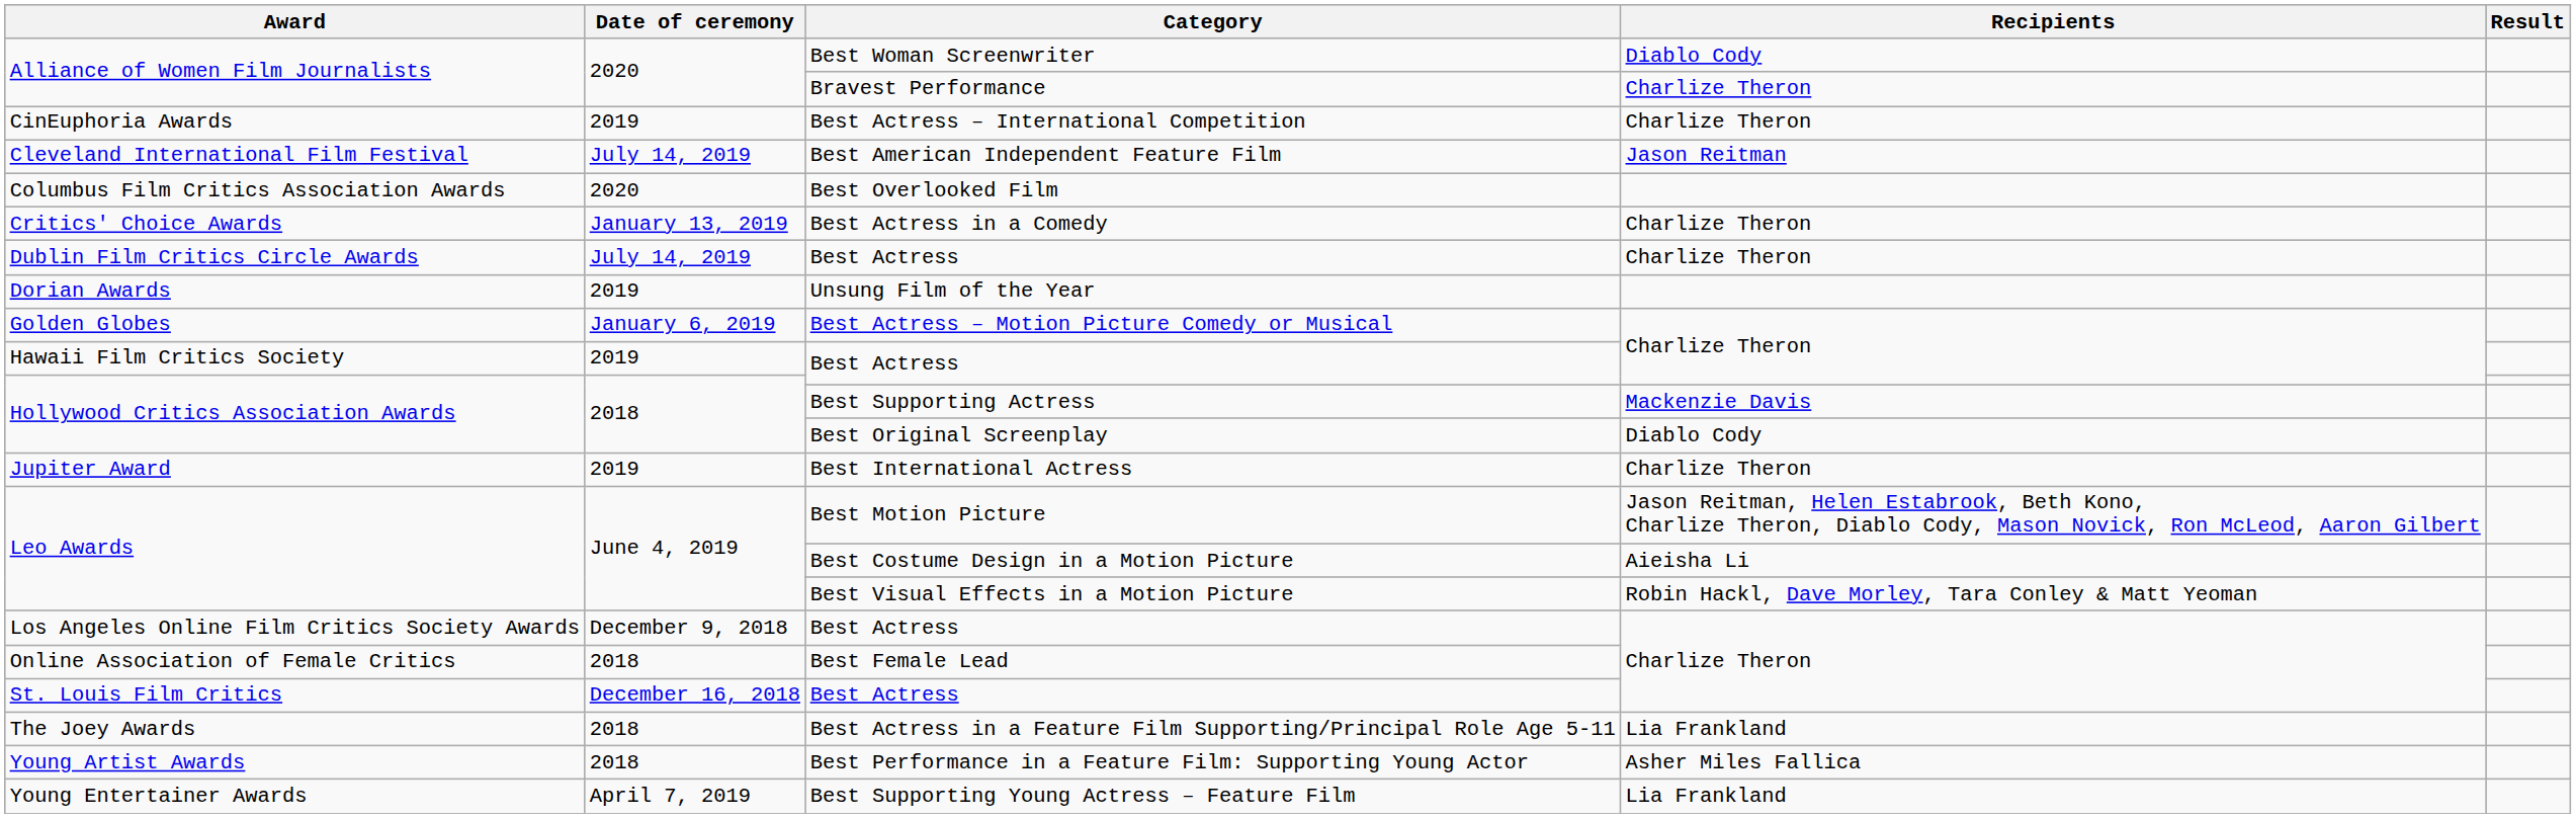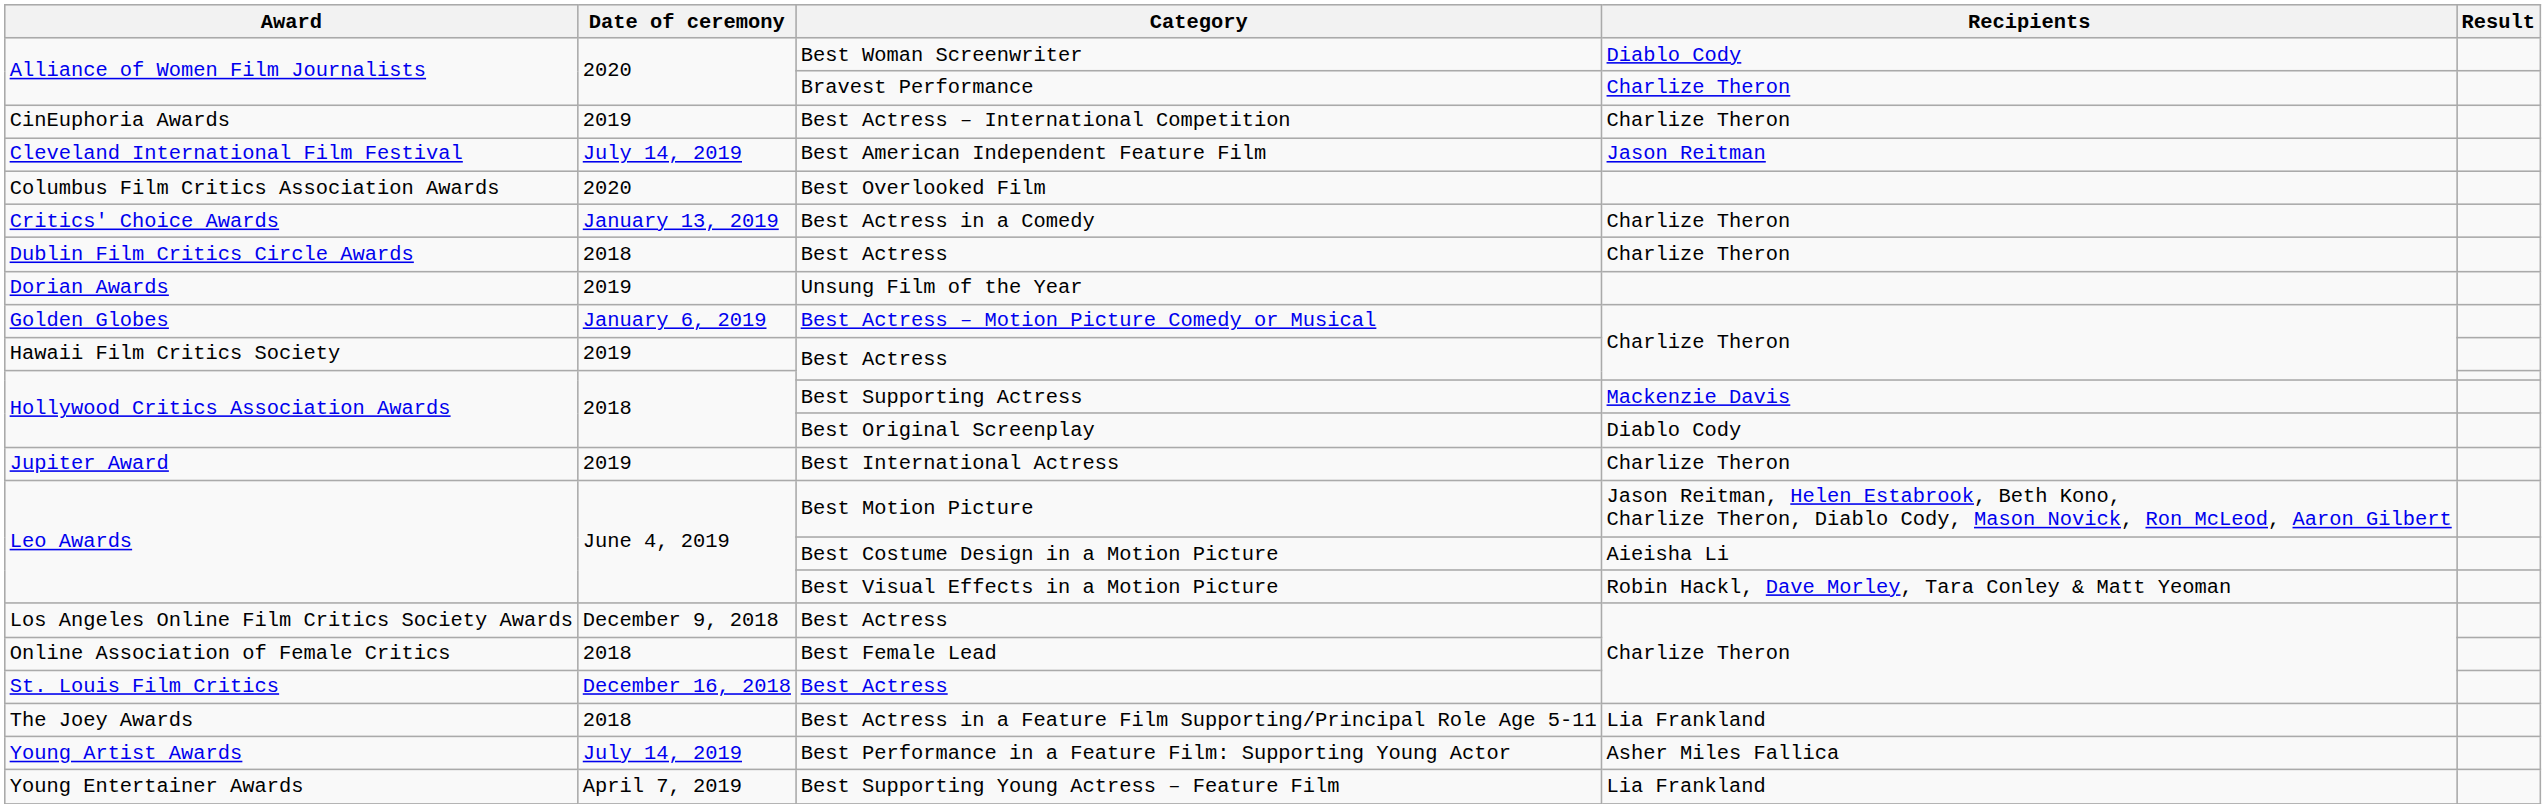 <table class="wikitable plainrowheaders sortable">
 <tr>
 <th scope="col">Award</th>
 <th scope="col">Date of ceremony</th>
 <th scope="col">Category</th>
 <th scope="col">Recipients</th>
 <th scope="col">Result</th>
 </tr>
 <tr>
 <td rowspan="2"><a href='#'>Alliance of Women Film Journalists</a></td>
 <td rowspan="2">2020</td>
 <td>Best Woman Screenwriter</td>
 <td><a href='#'>Diablo Cody</a></td>
 <td></td>
 </tr>
 <tr>
 <td>Bravest Performance</td>
 <td><a href='#'>Charlize Theron</a></td>
 <td></td>
 </tr>
 <tr>
 <td>CinEuphoria Awards</td>
 <td>2019</td>
 <td>Best Actress – International Competition</td>
 <td>Charlize Theron</td>
 <td></td>
 </tr>
 <tr>
 <td><a href='#'>Cleveland International Film Festival</a></td>
 <td><a href='#'>July 14, 2019</a></td>
 <td rowspan="1">Best American Independent Feature Film</td>
 <td><a href='#'>Jason Reitman</a></td>
 <td></td>
 </tr>
 <tr>
 <td>Columbus Film Critics Association Awards</td>
 <td>2020</td>
 <td>Best Overlooked Film</td>
 <td></td>
 <td></td>
 </tr>
 <tr>
 <td><a href='#'>Critics' Choice Awards</a></td>
 <td><a href='#'>January 13, 2019</a></td>
 <td>Best Actress in a Comedy</td>
 <td>Charlize Theron</td>
 <td></td>
 </tr>
 <tr>
 <td><a href='#'>Dublin Film Critics Circle Awards</a></td>
-<td><a href='#'>July 14, 2019</a></td>
+<td>2018</td>
 <td>Best Actress</td>
 <td>Charlize Theron</td>
 <td></td>
 </tr>
 <tr>
 <td><a href='#'>Dorian Awards</a></td>
 <td>2019</td>
 <td>Unsung Film of the Year</td>
 <td></td>
 <td></td>
 </tr>
 <tr>
 <td><a href='#'>Golden Globes</a></td>
 <td><a href='#'>January 6, 2019</a></td>
 <td><a href='#'>Best Actress – Motion Picture Comedy or Musical</a></td>
 <td rowspan="3">Charlize Theron</td>
 <td></td>
 </tr>
 <tr>
 <td>Hawaii Film Critics Society</td>
 <td>2019</td>
 <td rowspan="2">Best Actress</td>
 <td></td>
 </tr>
 <tr>
 <td rowspan="3"><a href='#'>Hollywood Critics Association Awards</a></td>
 <td rowspan="3">2018</td>
 <td></td>
 </tr>
 <tr>
 <td>Best Supporting Actress</td>
 <td><a href='#'>Mackenzie Davis</a></td>
 <td></td>
 </tr>
 <tr>
 <td>Best Original Screenplay</td>
 <td>Diablo Cody</td>
 <td></td>
 </tr>
 <tr>
 <td><a href='#'>Jupiter Award</a></td>
 <td>2019</td>
 <td>Best International Actress</td>
 <td>Charlize Theron</td>
 <td></td>
 </tr>
 <tr>
 <td rowspan="3"><a href='#'>Leo Awards</a></td>
 <td rowspan="3">June 4, 2019</td>
 <td>Best Motion Picture</td>
 <td>Jason Reitman, <a href='#'>Helen Estabrook</a>, Beth Kono,<br> Charlize Theron, Diablo Cody, <a href='#'>Mason Novick</a>, <a href='#'>Ron McLeod</a>, <a href='#'>Aaron Gilbert</a></td>
 <td></td>
 </tr>
 <tr>
 <td>Best Costume Design in a Motion Picture</td>
 <td>Aieisha Li</td>
 <td></td>
 </tr>
 <tr>
 <td>Best Visual Effects in a Motion Picture</td>
 <td>Robin Hackl, <a href='#'>Dave Morley</a>, Tara Conley & Matt Yeoman</td>
 <td></td>
 </tr>
 <tr>
 <td>Los Angeles Online Film Critics Society Awards</td>
 <td>December 9, 2018</td>
 <td>Best Actress</td>
 <td rowspan="3">Charlize Theron</td>
 <td></td>
 </tr>
 <tr>
 <td>Online Association of Female Critics</td>
 <td>2018</td>
 <td>Best Female Lead</td>
 <td></td>
 </tr>
 <tr>
 <td><a href='#'>St. Louis Film Critics</a></td>
 <td><a href='#'>December 16, 2018</a></td>
 <td><a href='#'>Best Actress</a></td>
 <td></td>
 </tr>
 <tr>
 <td>The Joey Awards</td>
 <td>2018</td>
 <td>Best Actress in a Feature Film Supporting/Principal Role Age 5-11</td>
 <td>Lia Frankland</td>
 <td></td>
 </tr>
 <tr>
 <td><a href='#'>Young Artist Awards</a></td>
-<td>2018</td>
+<td><a href='#'>July 14, 2019</a></td>
 <td>Best Performance in a Feature Film: Supporting Young Actor</td>
 <td>Asher Miles Fallica</td>
 <td></td>
 </tr>
 <tr>
 <td>Young Entertainer Awards</td>
 <td>April 7, 2019</td>
 <td>Best Supporting Young Actress – Feature Film</td>
 <td>Lia Frankland</td>
 <td></td>
 </tr>
 </table>
